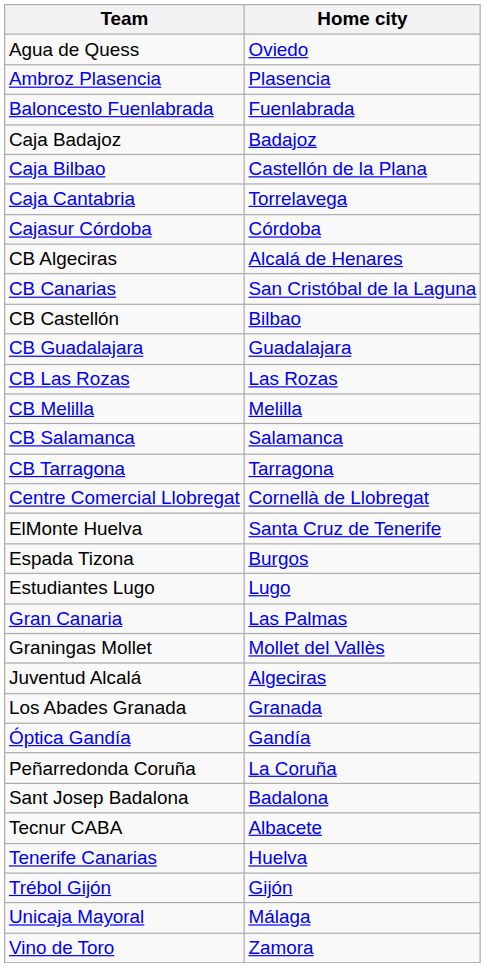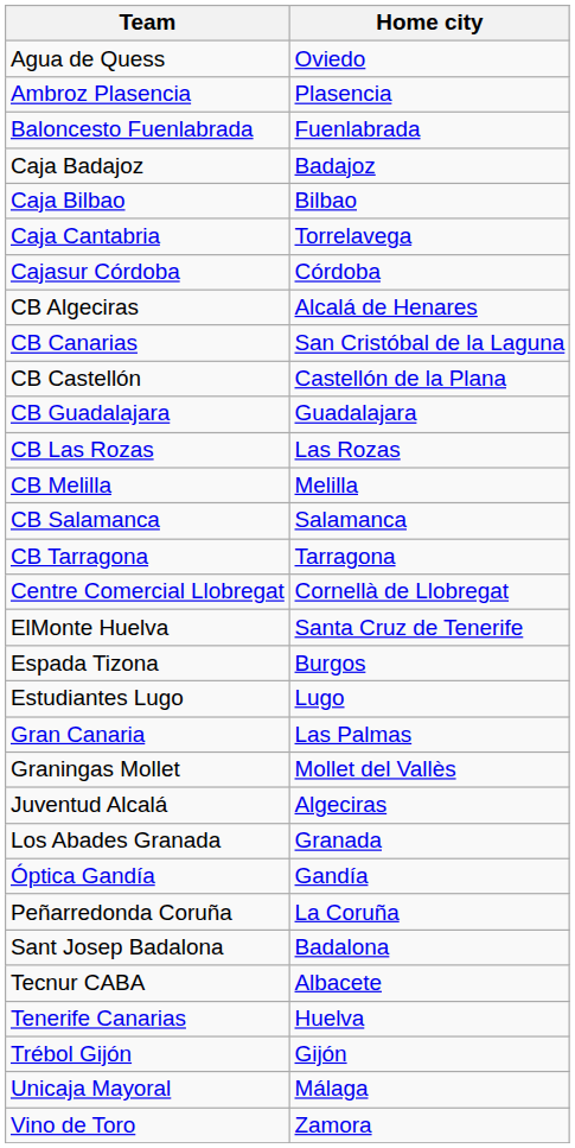 <table class="wikitable sortable">
 <tr>
 <th>Team</th>
 <th>Home city</th>
 </tr>
 <tr>
 <td>Agua de Quess</td>
 <td><a href='#'>Oviedo</a></td>
 </tr>
 <tr>
 <td><a href='#'>Ambroz Plasencia</a></td>
 <td><a href='#'>Plasencia</a></td>
 </tr>
 <tr>
 <td><a href='#'>Baloncesto Fuenlabrada</a></td>
 <td><a href='#'>Fuenlabrada</a></td>
 </tr>
 <tr>
 <td>Caja Badajoz</td>
 <td><a href='#'>Badajoz</a></td>
 </tr>
 <tr>
 <td><a href='#'>Caja Bilbao</a></td>
-<td><a href='#'>Castellón de la Plana</a></td>
+<td><a href='#'>Bilbao</a></td>
 </tr>
 <tr>
 <td><a href='#'>Caja Cantabria</a></td>
 <td><a href='#'>Torrelavega</a></td>
 </tr>
 <tr>
 <td><a href='#'>Cajasur Córdoba</a></td>
 <td><a href='#'>Córdoba</a></td>
 </tr>
 <tr>
 <td>CB Algeciras</td>
 <td><a href='#'>Alcalá de Henares</a></td>
 </tr>
 <tr>
 <td><a href='#'>CB Canarias</a></td>
 <td><a href='#'>San Cristóbal de la Laguna</a></td>
 </tr>
 <tr>
 <td>CB Castellón</td>
-<td><a href='#'>Bilbao</a></td>
+<td><a href='#'>Castellón de la Plana</a></td>
 </tr>
 <tr>
 <td><a href='#'>CB Guadalajara</a></td>
 <td><a href='#'>Guadalajara</a></td>
 </tr>
 <tr>
 <td><a href='#'>CB Las Rozas</a></td>
 <td><a href='#'>Las Rozas</a></td>
 </tr>
 <tr>
 <td><a href='#'>CB Melilla</a></td>
 <td><a href='#'>Melilla</a></td>
 </tr>
 <tr>
 <td><a href='#'>CB Salamanca</a></td>
 <td><a href='#'>Salamanca</a></td>
 </tr>
 <tr>
 <td><a href='#'>CB Tarragona</a></td>
 <td><a href='#'>Tarragona</a></td>
 </tr>
 <tr>
 <td><a href='#'>Centre Comercial Llobregat</a></td>
 <td><a href='#'>Cornellà de Llobregat</a></td>
 </tr>
 <tr>
 <td>ElMonte Huelva</td>
 <td><a href='#'>Santa Cruz de Tenerife</a></td>
 </tr>
 <tr>
 <td>Espada Tizona</td>
 <td><a href='#'>Burgos</a></td>
 </tr>
 <tr>
 <td>Estudiantes Lugo</td>
 <td><a href='#'>Lugo</a></td>
 </tr>
 <tr>
 <td><a href='#'>Gran Canaria</a></td>
 <td><a href='#'>Las Palmas</a></td>
 </tr>
 <tr>
 <td>Graningas Mollet</td>
 <td><a href='#'>Mollet del Vallès</a></td>
 </tr>
 <tr>
 <td>Juventud Alcalá</td>
 <td><a href='#'>Algeciras</a></td>
 </tr>
 <tr>
 <td>Los Abades Granada</td>
 <td><a href='#'>Granada</a></td>
 </tr>
 <tr>
 <td><a href='#'>Óptica Gandía</a></td>
 <td><a href='#'>Gandía</a></td>
 </tr>
 <tr>
 <td>Peñarredonda Coruña</td>
 <td><a href='#'>La Coruña</a></td>
 </tr>
 <tr>
 <td>Sant Josep Badalona</td>
 <td><a href='#'>Badalona</a></td>
 </tr>
 <tr>
 <td>Tecnur CABA</td>
 <td><a href='#'>Albacete</a></td>
 </tr>
 <tr>
 <td><a href='#'>Tenerife Canarias</a></td>
 <td><a href='#'>Huelva</a></td>
 </tr>
 <tr>
 <td><a href='#'>Trébol Gijón</a></td>
 <td><a href='#'>Gijón</a></td>
 </tr>
 <tr>
 <td><a href='#'>Unicaja Mayoral</a></td>
 <td><a href='#'>Málaga</a></td>
 </tr>
 <tr>
 <td><a href='#'>Vino de Toro</a></td>
 <td><a href='#'>Zamora</a></td>
 </tr>
 </table>
